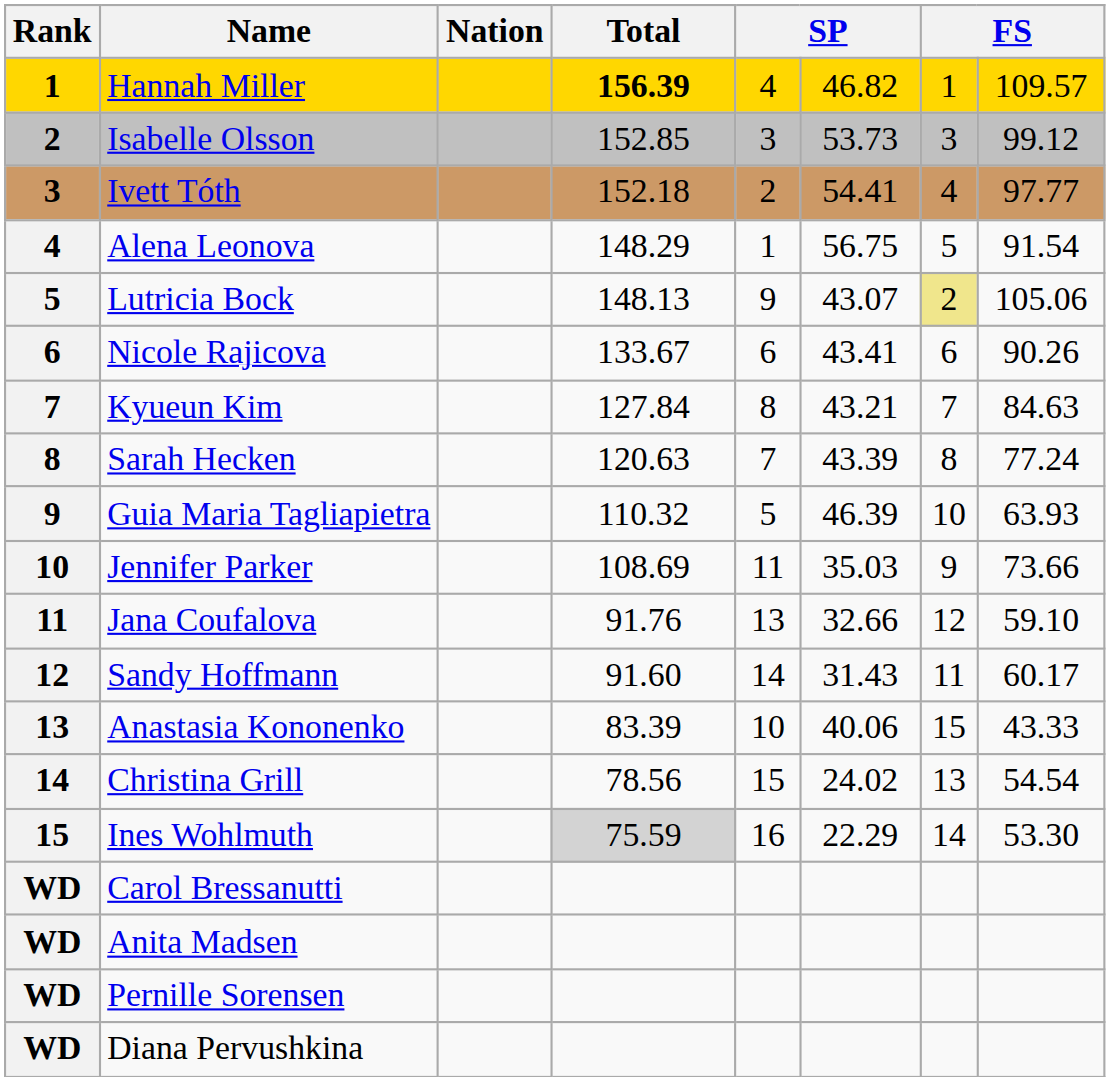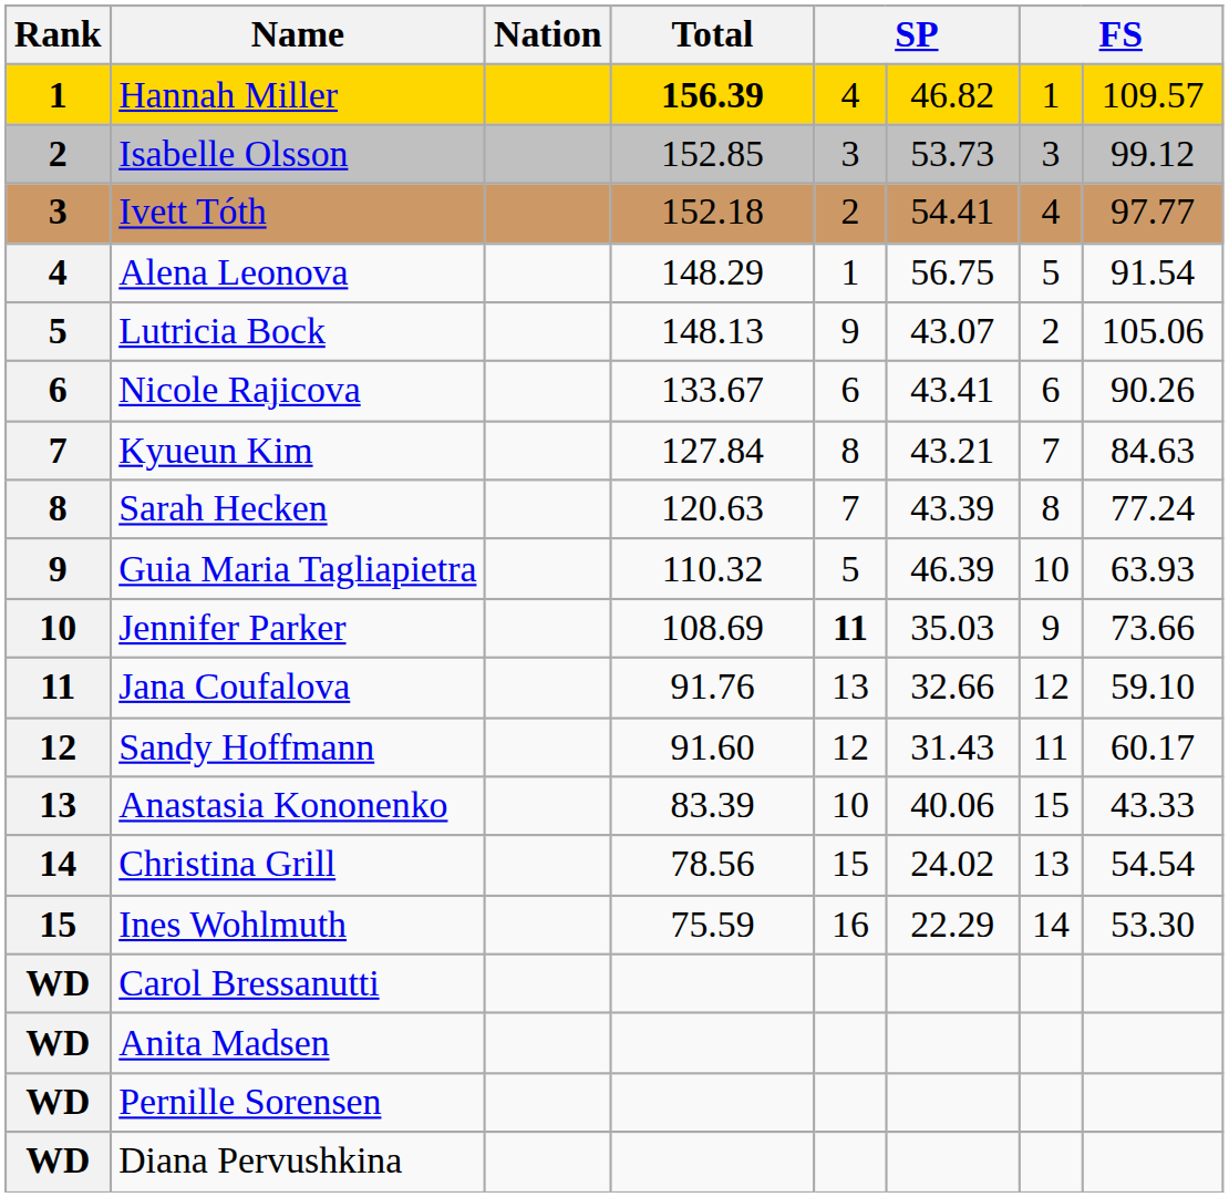 <table class="wikitable sortable">
 <tr>
 <th>Rank</th>
 <th>Name</th>
 <th>Nation</th>
 <th width="80px">Total</th>
 <th colspan="2" width="80px"><a href='#'>SP</a></th>
 <th colspan="2" width="80px"><a href='#'>FS</a></th>
 </tr>
 <tr bgcolor="gold">
 <td align="center"><strong>1</strong></td>
 <td><a href='#'>Hannah Miller</a></td>
 <td></td>
 <td align="center"><strong>156.39</strong></td>
 <td align="center">4</td>
 <td align="center">46.82</td>
 <td align="center">1</td>
 <td align="center">109.57</td>
 </tr>
 <tr bgcolor="silver">
 <td align="center"><strong>2</strong></td>
 <td><a href='#'>Isabelle Olsson</a></td>
 <td></td>
 <td align="center">152.85</td>
 <td align="center">3</td>
 <td align="center">53.73</td>
 <td align="center">3</td>
 <td align="center">99.12</td>
 </tr>
 <tr bgcolor="cc9966">
 <td align="center"><strong>3</strong></td>
 <td><a href='#'>Ivett Tóth</a></td>
 <td></td>
 <td align="center">152.18</td>
 <td align="center">2</td>
 <td align="center">54.41</td>
 <td align="center">4</td>
 <td align="center">97.77</td>
 </tr>
 <tr>
 <th>4</th>
 <td><a href='#'>Alena Leonova</a></td>
 <td></td>
 <td align="center">148.29</td>
 <td align="center">1</td>
 <td align="center">56.75</td>
 <td align="center">5</td>
 <td align="center">91.54</td>
 </tr>
 <tr>
 <th>5</th>
 <td><a href='#'>Lutricia Bock</a></td>
 <td></td>
 <td align="center">148.13</td>
 <td align="center">9</td>
 <td align="center">43.07</td>
-<td align="center" style="background: khaki;">2</td>
+<td align="center">2</td>
 <td align="center">105.06</td>
 </tr>
 <tr>
 <th>6</th>
 <td><a href='#'>Nicole Rajicova</a></td>
 <td></td>
 <td align="center">133.67</td>
 <td align="center">6</td>
 <td align="center">43.41</td>
 <td align="center">6</td>
 <td align="center">90.26</td>
 </tr>
 <tr>
 <th>7</th>
 <td><a href='#'>Kyueun Kim</a></td>
 <td></td>
 <td align="center">127.84</td>
 <td align="center">8</td>
 <td align="center">43.21</td>
 <td align="center">7</td>
 <td align="center">84.63</td>
 </tr>
 <tr>
 <th>8</th>
 <td><a href='#'>Sarah Hecken</a></td>
 <td></td>
 <td align="center">120.63</td>
 <td align="center">7</td>
 <td align="center">43.39</td>
 <td align="center">8</td>
 <td align="center">77.24</td>
 </tr>
 <tr>
 <th>9</th>
 <td><a href='#'>Guia Maria Tagliapietra</a></td>
 <td></td>
 <td align="center">110.32</td>
 <td align="center">5</td>
 <td align="center">46.39</td>
 <td align="center">10</td>
 <td align="center">63.93</td>
 </tr>
 <tr>
 <th>10</th>
 <td><a href='#'>Jennifer Parker</a></td>
 <td></td>
 <td align="center">108.69</td>
-<td align="center">11</td>
+<td align="center"><strong>11</strong></td>
 <td align="center">35.03</td>
 <td align="center">9</td>
 <td align="center">73.66</td>
 </tr>
 <tr>
 <th>11</th>
 <td><a href='#'>Jana Coufalova</a></td>
 <td></td>
 <td align="center">91.76</td>
 <td align="center">13</td>
 <td align="center">32.66</td>
 <td align="center">12</td>
 <td align="center">59.10</td>
 </tr>
 <tr>
 <th>12</th>
 <td><a href='#'>Sandy Hoffmann</a></td>
 <td></td>
 <td align="center">91.60</td>
-<td align="center">14</td>
+<td align="center">12</td>
 <td align="center">31.43</td>
 <td align="center">11</td>
 <td align="center">60.17</td>
 </tr>
 <tr>
 <th>13</th>
 <td><a href='#'>Anastasia Kononenko</a></td>
 <td></td>
 <td align="center">83.39</td>
 <td align="center">10</td>
 <td align="center">40.06</td>
 <td align="center">15</td>
 <td align="center">43.33</td>
 </tr>
 <tr>
 <th>14</th>
 <td><a href='#'>Christina Grill</a></td>
 <td></td>
 <td align="center">78.56</td>
 <td align="center">15</td>
 <td align="center">24.02</td>
 <td align="center">13</td>
 <td align="center">54.54</td>
 </tr>
 <tr>
 <th>15</th>
 <td><a href='#'>Ines Wohlmuth</a></td>
 <td></td>
-<td align="center" style="background: lightgrey;">75.59</td>
+<td align="center">75.59</td>
 <td align="center">16</td>
 <td align="center">22.29</td>
 <td align="center">14</td>
 <td align="center">53.30</td>
 </tr>
 <tr>
 <th>WD</th>
 <td><a href='#'>Carol Bressanutti</a></td>
 <td></td>
 <td align="center"></td>
 <td align="center"></td>
 <td align="center"></td>
 <td align="center"></td>
 <td align="center"></td>
 </tr>
 <tr>
 <th>WD</th>
 <td><a href='#'>Anita Madsen</a></td>
 <td></td>
 <td align="center"></td>
 <td align="center"></td>
 <td align="center"></td>
 <td align="center"></td>
 <td align="center"></td>
 </tr>
 <tr>
 <th>WD</th>
 <td><a href='#'>Pernille Sorensen</a></td>
 <td></td>
 <td align="center"></td>
 <td align="center"></td>
 <td align="center"></td>
 <td align="center"></td>
 <td align="center"></td>
 </tr>
 <tr>
 <th>WD</th>
 <td>Diana Pervushkina</td>
 <td></td>
 <td align="center"></td>
 <td align="center"></td>
 <td align="center"></td>
 <td align="center"></td>
 <td align="center"></td>
 </tr>
 </table>
